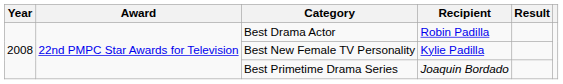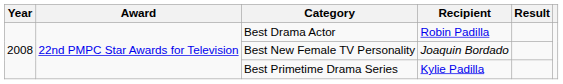 <table class="wikitable">
 <tr>
 <th>Year</th>
 <th>Award</th>
 <th>Category</th>
 <th>Recipient</th>
 <th>Result</th>
 <th></th>
 </tr>
 <tr>
 <td rowspan=3>2008</td>
 <td rowspan=3><a href='#'>22nd PMPC Star Awards for Television</a></td>
 <td>Best Drama Actor</td>
 <td><a href='#'>Robin Padilla</a></td>
 <td></td>
 <td rowspan=3></td>
 </tr>
 <tr>
 <td>Best New Female TV Personality</td>
-<td><a href='#'>Kylie Padilla</a></td>
+<td><em>Joaquin Bordado</em></td>
 <td></td>
 </tr>
 <tr>
 <td>Best Primetime Drama Series</td>
-<td><em>Joaquin Bordado</em></td>
+<td><a href='#'>Kylie Padilla</a></td>
 <td></td>
 </tr>
 </table>
